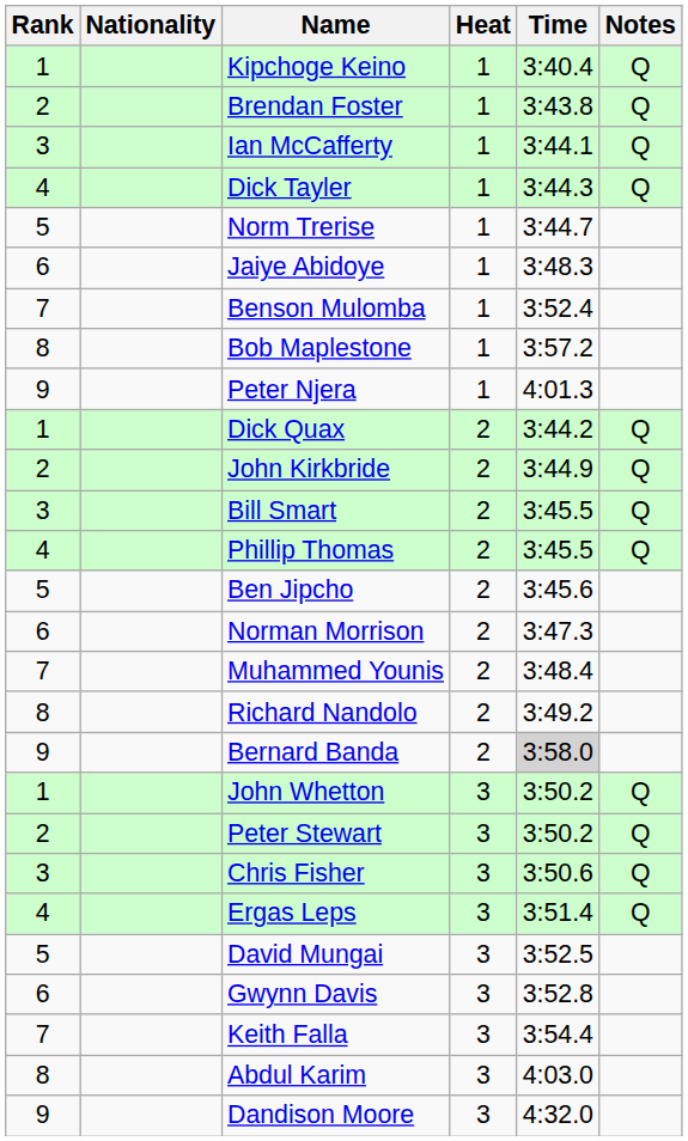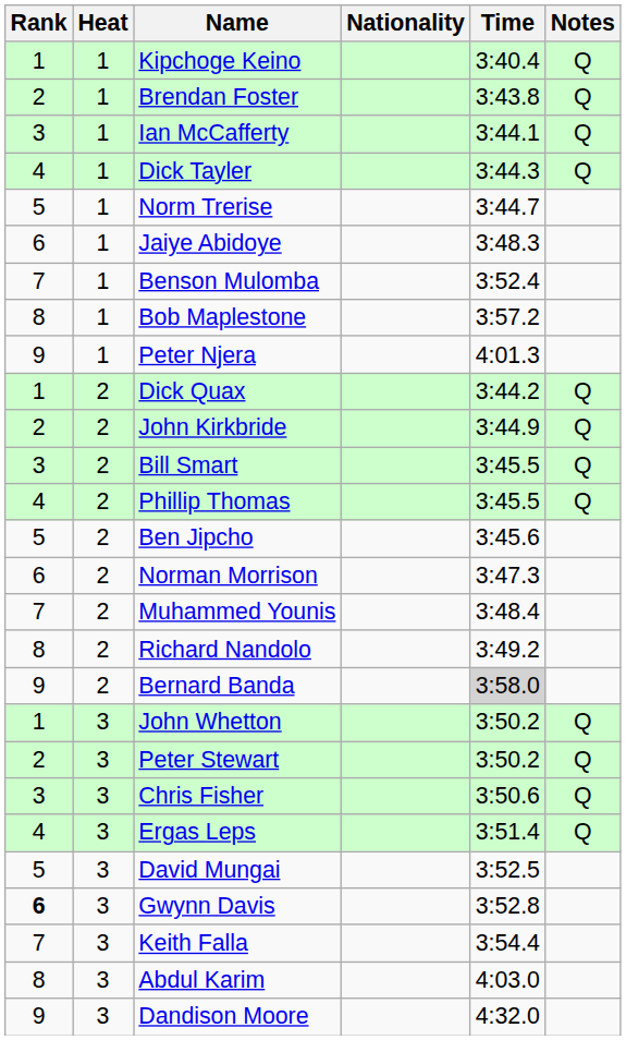 <table class="wikitable sortable" style="text-align:center;">
 <tr>
 <th scope=col>Rank</th>
+<th scope=col>Heat</th>
+<th scope=col>Name</th>
 <th scope=col>Nationality</th>
-<th scope=col>Name</th>
-<th scope=col>Heat</th>
 <th scope=col>Time</th>
 <th scope=col>Notes</th>
 </tr>
 <tr style="background-color: #ccffcc;">
 <td>1</td>
+<td>1</td>
+<td style="text-align:left;"><a href='#'>Kipchoge Keino</a></td>
 <td style="text-align:left;"></td>
-<td style="text-align:left;"><a href='#'>Kipchoge Keino</a></td>
-<td>1</td>
 <td>3:40.4</td>
 <td>Q</td>
 </tr>
 <tr style="background-color: #ccffcc;">
 <td>2</td>
+<td>1</td>
+<td style="text-align:left;"><a href='#'>Brendan Foster</a></td>
 <td style="text-align:left;"></td>
-<td style="text-align:left;"><a href='#'>Brendan Foster</a></td>
-<td>1</td>
 <td>3:43.8</td>
 <td>Q</td>
 </tr>
 <tr style="background-color: #ccffcc;">
 <td>3</td>
+<td>1</td>
+<td style="text-align:left;"><a href='#'>Ian McCafferty</a></td>
 <td style="text-align:left;"></td>
-<td style="text-align:left;"><a href='#'>Ian McCafferty</a></td>
-<td>1</td>
 <td>3:44.1</td>
 <td>Q</td>
 </tr>
 <tr style="background-color: #ccffcc;">
 <td>4</td>
+<td>1</td>
+<td style="text-align:left;"><a href='#'>Dick Tayler</a></td>
 <td style="text-align:left;"></td>
-<td style="text-align:left;"><a href='#'>Dick Tayler</a></td>
-<td>1</td>
 <td>3:44.3</td>
 <td>Q</td>
 </tr>
 <tr>
 <td>5</td>
+<td>1</td>
+<td style="text-align:left;"><a href='#'>Norm Trerise</a></td>
 <td style="text-align:left;"></td>
-<td style="text-align:left;"><a href='#'>Norm Trerise</a></td>
-<td>1</td>
 <td>3:44.7</td>
 <td></td>
 </tr>
 <tr>
 <td>6</td>
+<td>1</td>
+<td style="text-align:left;"><a href='#'>Jaiye Abidoye</a></td>
 <td style="text-align:left;"></td>
-<td style="text-align:left;"><a href='#'>Jaiye Abidoye</a></td>
-<td>1</td>
 <td>3:48.3</td>
 <td></td>
 </tr>
 <tr>
 <td>7</td>
+<td>1</td>
+<td style="text-align:left;"><a href='#'>Benson Mulomba</a></td>
 <td style="text-align:left;"></td>
-<td style="text-align:left;"><a href='#'>Benson Mulomba</a></td>
-<td>1</td>
 <td>3:52.4</td>
 <td></td>
 </tr>
 <tr>
 <td>8</td>
+<td>1</td>
+<td style="text-align:left;"><a href='#'>Bob Maplestone</a></td>
 <td style="text-align:left;"></td>
-<td style="text-align:left;"><a href='#'>Bob Maplestone</a></td>
-<td>1</td>
 <td>3:57.2</td>
 <td></td>
 </tr>
 <tr>
 <td>9</td>
+<td>1</td>
+<td style="text-align:left;"><a href='#'>Peter Njera</a></td>
 <td style="text-align:left;"></td>
-<td style="text-align:left;"><a href='#'>Peter Njera</a></td>
-<td>1</td>
 <td>4:01.3</td>
 <td></td>
 </tr>
 <tr style="background-color: #ccffcc;">
 <td>1</td>
+<td>2</td>
+<td style="text-align:left;"><a href='#'>Dick Quax</a></td>
 <td style="text-align:left;"></td>
-<td style="text-align:left;"><a href='#'>Dick Quax</a></td>
-<td>2</td>
 <td>3:44.2</td>
 <td>Q</td>
 </tr>
 <tr style="background-color: #ccffcc;">
 <td>2</td>
+<td>2</td>
+<td style="text-align:left;"><a href='#'>John Kirkbride</a></td>
 <td style="text-align:left;"></td>
-<td style="text-align:left;"><a href='#'>John Kirkbride</a></td>
-<td>2</td>
 <td>3:44.9</td>
 <td>Q</td>
 </tr>
 <tr style="background-color: #ccffcc;">
 <td>3</td>
+<td>2</td>
+<td style="text-align:left;"><a href='#'>Bill Smart</a></td>
 <td style="text-align:left;"></td>
-<td style="text-align:left;"><a href='#'>Bill Smart</a></td>
-<td>2</td>
 <td>3:45.5</td>
 <td>Q</td>
 </tr>
 <tr style="background-color: #ccffcc;">
 <td>4</td>
+<td>2</td>
+<td style="text-align:left;"><a href='#'>Phillip Thomas</a></td>
 <td style="text-align:left;"></td>
-<td style="text-align:left;"><a href='#'>Phillip Thomas</a></td>
-<td>2</td>
 <td>3:45.5</td>
 <td>Q</td>
 </tr>
 <tr>
 <td>5</td>
+<td>2</td>
+<td style="text-align:left;"><a href='#'>Ben Jipcho</a></td>
 <td style="text-align:left;"></td>
-<td style="text-align:left;"><a href='#'>Ben Jipcho</a></td>
-<td>2</td>
 <td>3:45.6</td>
 <td></td>
 </tr>
 <tr>
 <td>6</td>
+<td>2</td>
+<td style="text-align:left;"><a href='#'>Norman Morrison</a></td>
 <td style="text-align:left;"></td>
-<td style="text-align:left;"><a href='#'>Norman Morrison</a></td>
-<td>2</td>
 <td>3:47.3</td>
 <td></td>
 </tr>
 <tr>
 <td>7</td>
+<td>2</td>
+<td style="text-align:left;"><a href='#'>Muhammed Younis</a></td>
 <td style="text-align:left;"></td>
-<td style="text-align:left;"><a href='#'>Muhammed Younis</a></td>
-<td>2</td>
 <td>3:48.4</td>
 <td></td>
 </tr>
 <tr>
 <td>8</td>
+<td>2</td>
+<td style="text-align:left;"><a href='#'>Richard Nandolo</a></td>
 <td style="text-align:left;"></td>
-<td style="text-align:left;"><a href='#'>Richard Nandolo</a></td>
-<td>2</td>
 <td>3:49.2</td>
 <td></td>
 </tr>
 <tr>
 <td>9</td>
+<td>2</td>
+<td style="text-align:left;"><a href='#'>Bernard Banda</a></td>
 <td style="text-align:left;"></td>
-<td style="text-align:left;"><a href='#'>Bernard Banda</a></td>
-<td>2</td>
 <td style="background: lightgrey;">3:58.0</td>
 <td></td>
 </tr>
 <tr style="background-color: #ccffcc;">
 <td>1</td>
+<td>3</td>
+<td style="text-align:left;"><a href='#'>John Whetton</a></td>
 <td style="text-align:left;"></td>
-<td style="text-align:left;"><a href='#'>John Whetton</a></td>
-<td>3</td>
 <td>3:50.2</td>
 <td>Q</td>
 </tr>
 <tr style="background-color: #ccffcc;">
 <td>2</td>
+<td>3</td>
+<td style="text-align:left;"><a href='#'>Peter Stewart</a></td>
 <td style="text-align:left;"></td>
-<td style="text-align:left;"><a href='#'>Peter Stewart</a></td>
-<td>3</td>
 <td>3:50.2</td>
 <td>Q</td>
 </tr>
 <tr style="background-color: #ccffcc;">
 <td>3</td>
+<td>3</td>
+<td style="text-align:left;"><a href='#'>Chris Fisher</a></td>
 <td style="text-align:left;"></td>
-<td style="text-align:left;"><a href='#'>Chris Fisher</a></td>
-<td>3</td>
 <td>3:50.6</td>
 <td>Q</td>
 </tr>
 <tr style="background-color: #ccffcc;">
 <td>4</td>
+<td>3</td>
+<td style="text-align:left;"><a href='#'>Ergas Leps</a></td>
 <td style="text-align:left;"></td>
-<td style="text-align:left;"><a href='#'>Ergas Leps</a></td>
-<td>3</td>
 <td>3:51.4</td>
 <td>Q</td>
 </tr>
 <tr>
 <td>5</td>
+<td>3</td>
+<td style="text-align:left;"><a href='#'>David Mungai</a></td>
 <td style="text-align:left;"></td>
-<td style="text-align:left;"><a href='#'>David Mungai</a></td>
-<td>3</td>
 <td>3:52.5</td>
 <td></td>
 </tr>
 <tr>
-<td>6</td>
+<td><strong>6</strong></td>
+<td>3</td>
+<td style="text-align:left;"><a href='#'>Gwynn Davis</a></td>
 <td style="text-align:left;"></td>
-<td style="text-align:left;"><a href='#'>Gwynn Davis</a></td>
-<td>3</td>
 <td>3:52.8</td>
 <td></td>
 </tr>
 <tr>
 <td>7</td>
+<td>3</td>
+<td style="text-align:left;"><a href='#'>Keith Falla</a></td>
 <td style="text-align:left;"></td>
-<td style="text-align:left;"><a href='#'>Keith Falla</a></td>
-<td>3</td>
 <td>3:54.4</td>
 <td></td>
 </tr>
 <tr>
 <td>8</td>
+<td>3</td>
+<td style="text-align:left;"><a href='#'>Abdul Karim</a></td>
 <td style="text-align:left;"></td>
-<td style="text-align:left;"><a href='#'>Abdul Karim</a></td>
-<td>3</td>
 <td>4:03.0</td>
 <td></td>
 </tr>
 <tr>
 <td>9</td>
+<td>3</td>
+<td style="text-align:left;"><a href='#'>Dandison Moore</a></td>
 <td style="text-align:left;"></td>
-<td style="text-align:left;"><a href='#'>Dandison Moore</a></td>
-<td>3</td>
 <td>4:32.0</td>
 <td></td>
 </tr>
 </table>
